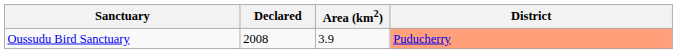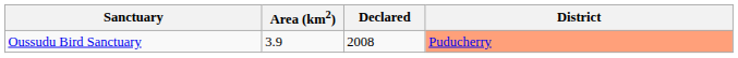 <table class="wikitable sortable defaultcenter col1left col4left" style="font-size: 85%">
 <tr>
 <th scope="col" style="width: 250px;">Sanctuary</th>
+<th scope="col" style="width: 75px;">Area (km<sup>2</sup>)</th>
 <th scope="col" style="width: 75px;">Declared</th>
-<th scope="col" style="width: 75px;">Area (km<sup>2</sup>)</th>
 <th scope="col" style="width: 300px;">District</th>
 </tr>
 <tr>
 <td><a href='#'>Oussudu Bird Sanctuary</a></td>
+<td>3.9</td>
 <td>2008</td>
-<td>3.9</td>
 <td style="background: lightsalmon;"><a href='#'>Puducherry</a></td>
 </tr>
 </table>
